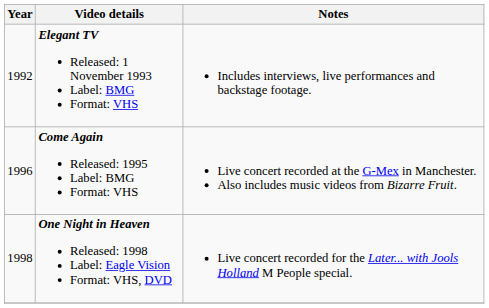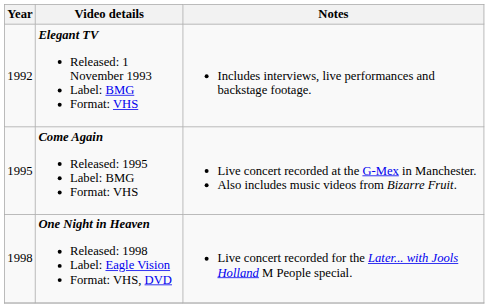 <table class="wikitable">
 <tr>
 <th>Year</th>
 <th>Video details</th>
 <th>Notes</th>
 </tr>
 <tr>
 <td>1992</td>
 <td><strong><em>Elegant TV</em></strong><br><ul><li>Released: 1 November 1993</li><li>Label: <a href='#'>BMG</a></li><li>Format: <a href='#'>VHS</a></li></ul></td>
 <td><br><ul><li>Includes interviews, live performances and backstage footage.</li></ul></td>
 </tr>
 <tr>
-<td>1996</td>
+<td>1995</td>
 <td><strong><em>Come Again</em></strong><br><ul><li>Released: 1995</li><li>Label: BMG</li><li>Format: VHS</li></ul></td>
 <td><br><ul><li>Live concert recorded at the <a href='#'>G-Mex</a> in Manchester.</li><li>Also includes music videos from <em>Bizarre Fruit</em>.</li></ul></td>
 </tr>
 <tr>
 <td>1998</td>
 <td><strong><em>One Night in Heaven</em></strong><br><ul><li>Released: 1998</li><li>Label: <a href='#'>Eagle Vision</a></li><li>Format: VHS, <a href='#'>DVD</a></li></ul></td>
 <td><br><ul><li>Live concert recorded for the <em><a href='#'>Later... with Jools Holland</a></em> M People special.</li></ul></td>
 </tr>
 <tr>
 </tr>
 </table>
